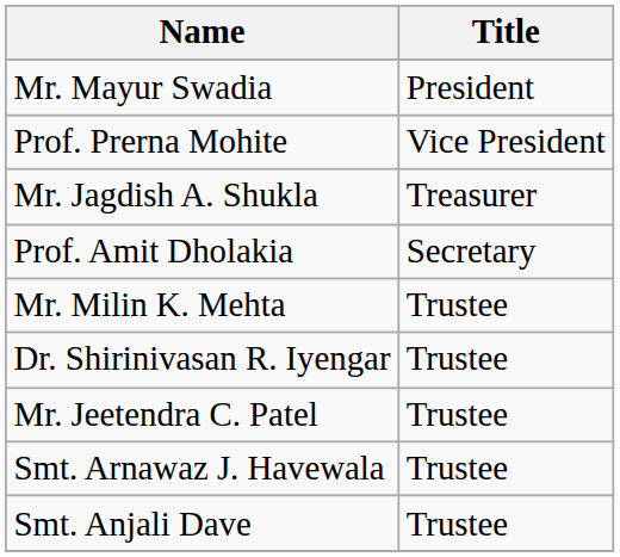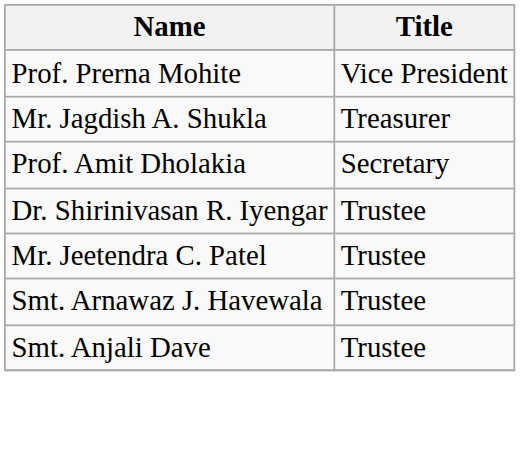 <table class="wikitable">
 <tr>
 <th>Name</th>
 <th>Title</th>
-</tr>
-<tr>
-<td>Mr. Mayur Swadia</td>
-<td>President</td>
 </tr>
 <tr>
 <td>Prof. Prerna Mohite</td>
 <td>Vice President</td>
 </tr>
 <tr>
 <td>Mr. Jagdish A. Shukla</td>
 <td>Treasurer</td>
 </tr>
 <tr>
 <td>Prof. Amit Dholakia</td>
 <td>Secretary</td>
-</tr>
-<tr>
-<td>Mr. Milin K. Mehta</td>
-<td>Trustee</td>
 </tr>
 <tr>
 <td>Dr. Shirinivasan R. Iyengar</td>
 <td>Trustee</td>
 </tr>
 <tr>
 <td>Mr. Jeetendra C. Patel</td>
 <td>Trustee</td>
 </tr>
 <tr>
 <td>Smt. Arnawaz J. Havewala</td>
 <td>Trustee</td>
 </tr>
 <tr>
 <td>Smt. Anjali Dave</td>
 <td>Trustee</td>
 </tr>
 <tr>
 </tr>
 </table>
